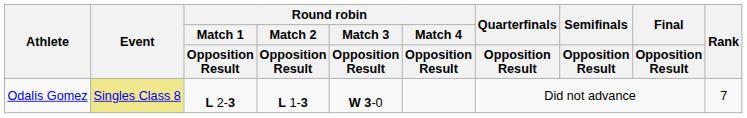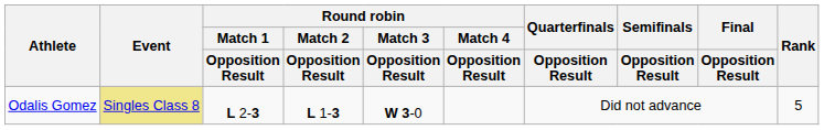 <table class="wikitable" border="1" style="font-size:90%">
 <tr>
 <th rowspan=3>Athlete</th>
 <th rowspan=3>Event</th>
 <th colspan=4>Round robin</th>
 <th rowspan=2>Quarterfinals</th>
 <th rowspan=2>Semifinals</th>
 <th rowspan=2>Final</th>
 <th rowspan=3>Rank</th>
 </tr>
 <tr>
 <th>Match 1</th>
 <th>Match 2</th>
 <th>Match 3</th>
 <th>Match 4</th>
 </tr>
 <tr>
 <th>Opposition<br>Result</th>
 <th>Opposition<br>Result</th>
 <th>Opposition<br>Result</th>
 <th>Opposition<br>Result</th>
 <th>Opposition<br>Result</th>
 <th>Opposition<br>Result</th>
 <th>Opposition<br>Result</th>
 </tr>
 <tr>
 <td><a href='#'>Odalis Gomez</a></td>
 <td style="background: khaki;"><a href='#'>Singles Class 8</a></td>
 <td align=center><br><strong>L</strong> 2-<strong>3</strong></td>
 <td align=center><br><strong>L</strong> 1-<strong>3</strong></td>
 <td align=center><br><strong>W</strong> <strong>3</strong>-0</td>
 <td></td>
 <td colspan=3 align=center>Did not advance</td>
-<td align=center>7</td>
+<td align=center>5</td>
 </tr>
 </table>
